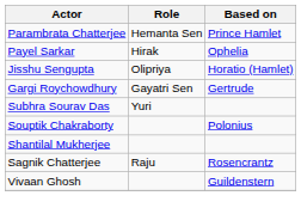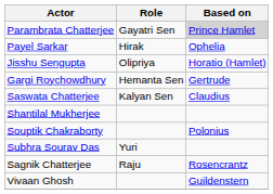 <table class="wikitable">
 <tr>
 <th>Actor</th>
 <th>Role</th>
 <th>Based on</th>
 </tr>
 <tr>
 <td><a href='#'>Parambrata Chatterjee</a></td>
-<td>Hemanta Sen</td>
-<td><a href='#'>Prince Hamlet</a></td>
+<td>Gayatri Sen</td>
+<td style="background: lightgrey;"><a href='#'>Prince Hamlet</a></td>
 </tr>
 <tr>
 <td><a href='#'>Payel Sarkar</a></td>
 <td>Hirak</td>
 <td><a href='#'>Ophelia</a></td>
 </tr>
 <tr>
 <td><a href='#'>Jisshu Sengupta</a></td>
 <td>Olipriya</td>
 <td><a href='#'>Horatio (Hamlet)</a></td>
 </tr>
 <tr>
 <td><a href='#'>Gargi Roychowdhury</a></td>
-<td>Gayatri Sen</td>
+<td>Hemanta Sen</td>
 <td><a href='#'>Gertrude</a></td>
 </tr>
 <tr>
-<td><a href='#'>Subhra Sourav Das</a></td>
-<td>Yuri</td>
+<td><a href='#'>Saswata Chatterjee</a></td>
+<td>Kalyan Sen</td>
+<td><a href='#'>Claudius</a></td>
+</tr>
+<tr>
+<td><a href='#'>Shantilal Mukherjee</a></td>
+<td></td>
 <td></td>
 </tr>
 <tr>
 <td><a href='#'>Souptik Chakraborty</a></td>
 <td></td>
 <td><a href='#'>Polonius</a></td>
 </tr>
 <tr>
-<td><a href='#'>Shantilal Mukherjee</a></td>
-<td></td>
+<td><a href='#'>Subhra Sourav Das</a></td>
+<td>Yuri</td>
 <td></td>
 </tr>
 <tr>
 <td>Sagnik Chatterjee</td>
 <td>Raju</td>
 <td><a href='#'>Rosencrantz</a></td>
 </tr>
 <tr>
 <td>Vivaan Ghosh</td>
 <td></td>
 <td><a href='#'>Guildenstern</a></td>
 </tr>
 <tr>
 </tr>
 </table>
